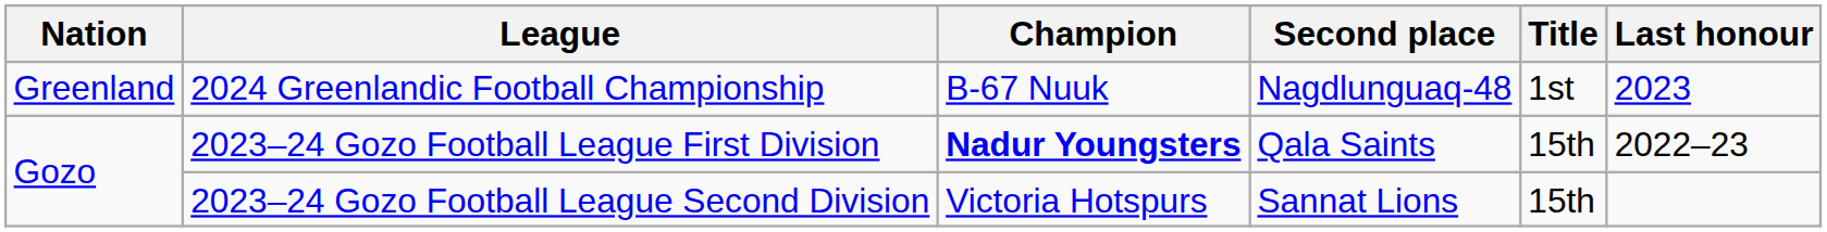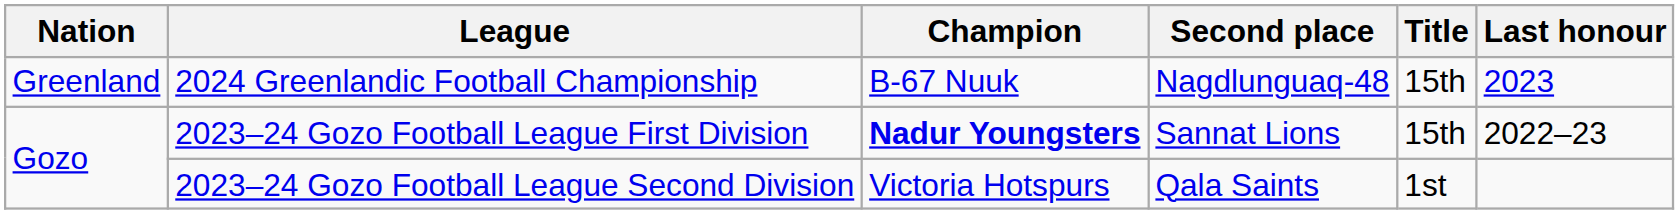 <table class=wikitable style="font-size:14px">
 <tr>
 <th>Nation</th>
 <th>League</th>
 <th>Champion</th>
 <th>Second place</th>
 <th data-sort-type="number">Title</th>
 <th>Last honour</th>
 </tr>
 <tr>
 <td align=left> <a href='#'>Greenland</a></td>
 <td align=left><a href='#'>2024 Greenlandic Football Championship</a></td>
 <td><a href='#'>B-67 Nuuk</a></td>
 <td><a href='#'>Nagdlunguaq-48</a></td>
-<td>1st</td>
+<td>15th</td>
 <td><a href='#'>2023</a></td>
 </tr>
 <tr>
 <td align=left rowspan=2> <a href='#'>Gozo</a></td>
 <td align=left><a href='#'>2023–24 Gozo Football League First Division</a></td>
 <td><strong><a href='#'>Nadur Youngsters</a></strong></td>
-<td><a href='#'>Qala Saints</a></td>
+<td><a href='#'>Sannat Lions</a></td>
 <td>15th</td>
 <td>2022–23</td>
 </tr>
 <tr>
 <td align=left><a href='#'>2023–24 Gozo Football League Second Division</a></td>
 <td><a href='#'>Victoria Hotspurs</a></td>
-<td><a href='#'>Sannat Lions</a></td>
-<td>15th</td>
+<td><a href='#'>Qala Saints</a></td>
+<td>1st</td>
 <td></td>
 </tr>
 </table>
